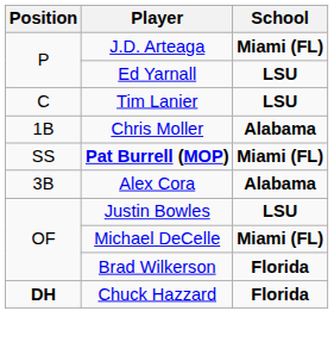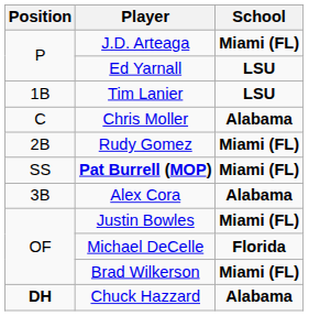 <table class="wikitable" style=text-align:center>
 <tr>
 <th>Position</th>
 <th>Player</th>
 <th>School</th>
 </tr>
 <tr>
 <td rowspan=2>P</td>
 <td><a href='#'>J.D. Arteaga</a></td>
 <td style=><strong>Miami (FL)</strong></td>
 </tr>
 <tr>
 <td><a href='#'>Ed Yarnall</a></td>
 <td style=><strong>LSU</strong></td>
 </tr>
 <tr>
-<td>C</td>
+<td>1B</td>
 <td><a href='#'>Tim Lanier</a></td>
 <td style=><strong>LSU</strong></td>
 </tr>
 <tr>
-<td>1B</td>
+<td>C</td>
 <td><a href='#'>Chris Moller</a></td>
 <td style=><strong>Alabama</strong></td>
+</tr>
+<tr>
+<td>2B</td>
+<td><a href='#'>Rudy Gomez</a></td>
+<td style=><strong>Miami (FL)</strong></td>
 </tr>
 <tr>
 <td>SS</td>
 <td><strong><a href='#'>Pat Burrell</a>  (<a href='#'>MOP</a>)</strong></td>
 <td style=><strong>Miami (FL)</strong></td>
 </tr>
 <tr>
 <td>3B</td>
 <td><a href='#'>Alex Cora</a></td>
 <td style=><strong>Alabama</strong></td>
 </tr>
 <tr>
 <td rowspan=3>OF</td>
 <td><a href='#'>Justin Bowles</a></td>
-<td style=><strong>LSU</strong></td>
+<td style=><strong>Miami (FL)</strong></td>
 </tr>
 <tr>
 <td><a href='#'>Michael DeCelle</a></td>
-<td style=><strong>Miami (FL)</strong></td>
+<td style=><strong>Florida</strong></td>
 </tr>
 <tr>
 <td><a href='#'>Brad Wilkerson</a></td>
-<td style=><strong>Florida</strong></td>
+<td style=><strong>Miami (FL)</strong></td>
 </tr>
 <tr>
 <td><strong>DH</strong></td>
 <td><a href='#'>Chuck Hazzard</a></td>
-<td style=><strong>Florida</strong></td>
+<td style=><strong>Alabama</strong></td>
 </tr>
 </table>
